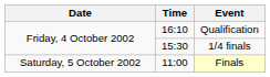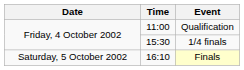 <table class = "wikitable" style="text-align:center;">
 <tr>
 <th width=220>Date</th>
 <th width=50>Time</th>
 <th width=100>Event</th>
 </tr>
 <tr>
 <td rowspan=2>Friday, 4 October 2002</td>
-<td>16:10</td>
+<td>11:00</td>
 <td>Qualification</td>
 </tr>
 <tr>
 <td>15:30</td>
 <td>1/4 finals</td>
 </tr>
 <tr>
 <td>Saturday, 5 October 2002</td>
-<td>11:00</td>
+<td>16:10</td>
 <td bgcolor=ffffcc>Finals</td>
 </tr>
 </table>
